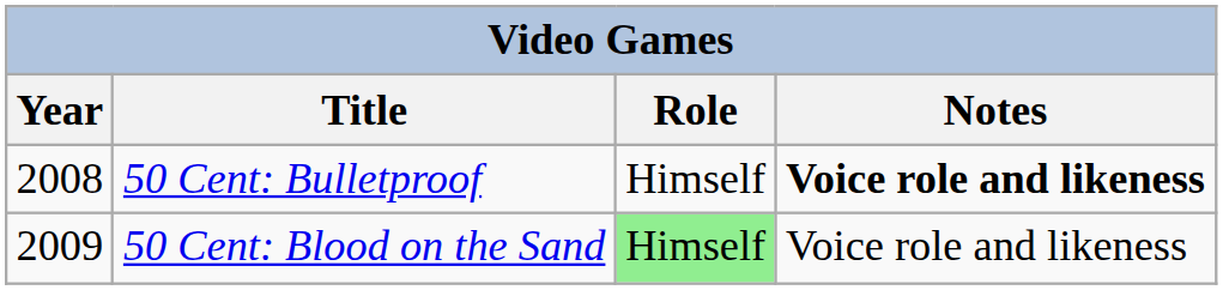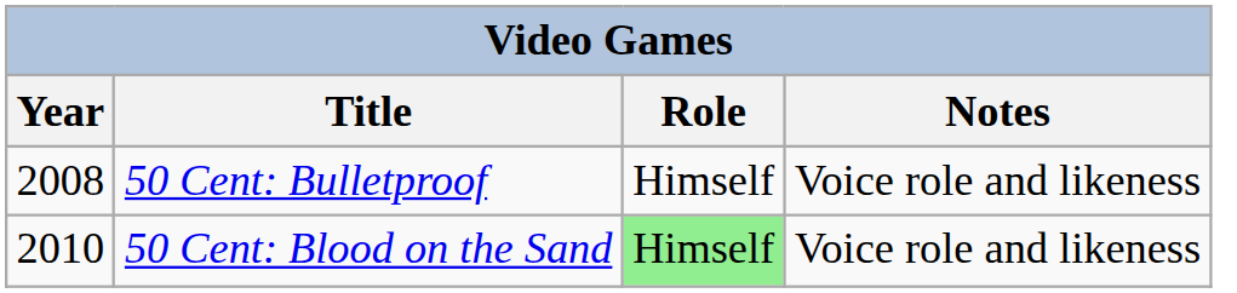 <table class="wikitable">
 <tr style="background:#ccc;">
 <th colspan="4" style="background: LightSteelBlue;">Video Games</th>
 </tr>
 <tr style="background:#ccc;">
 <th>Year</th>
 <th>Title</th>
 <th>Role</th>
 <th>Notes</th>
 </tr>
 <tr>
 <td>2008</td>
 <td><em><a href='#'>50 Cent: Bulletproof</a></em></td>
 <td>Himself</td>
-<td><strong>Voice role and likeness</strong></td>
+<td>Voice role and likeness</td>
 </tr>
 <tr>
-<td>2009</td>
+<td>2010</td>
 <td><em><a href='#'>50 Cent: Blood on the Sand</a></em></td>
 <td style="background: lightgreen;">Himself</td>
 <td>Voice role and likeness</td>
 </tr>
 </table>
